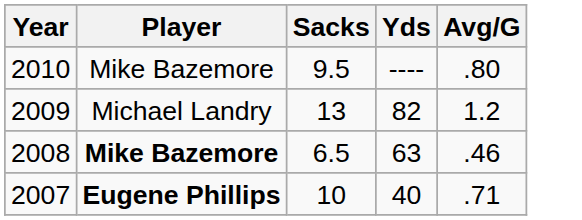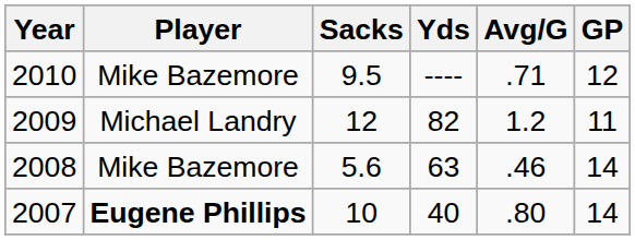 <table class="wikitable" style="font-size: 95%; text-align:center;">
 <tr>
 <th>Year</th>
 <th>Player</th>
 <th>Sacks</th>
 <th>Yds</th>
 <th>Avg/G</th>
+<th>GP</th>
 </tr>
 <tr>
 <td>2010</td>
 <td>Mike Bazemore</td>
 <td>9.5</td>
 <td>----</td>
-<td>.80</td>
+<td>.71</td>
+<td>12</td>
 </tr>
 <tr>
 <td>2009</td>
 <td>Michael Landry</td>
-<td>13</td>
+<td>12</td>
 <td>82</td>
 <td>1.2</td>
+<td>11</td>
 </tr>
 <tr>
 <td>2008</td>
-<td><strong>Mike Bazemore</strong></td>
-<td>6.5</td>
+<td>Mike Bazemore</td>
+<td>5.6</td>
 <td>63</td>
 <td>.46</td>
+<td>14</td>
 </tr>
 <tr>
 <td>2007</td>
 <td><strong>Eugene Phillips</strong></td>
 <td>10</td>
 <td>40</td>
-<td>.71</td>
+<td>.80</td>
+<td>14</td>
 </tr>
 </table>
